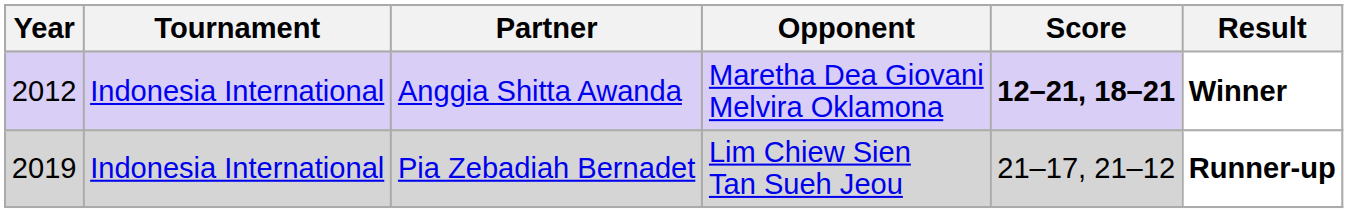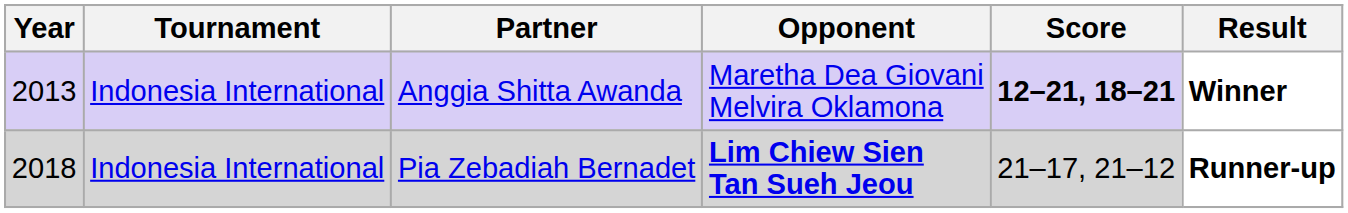 <table class="sortable wikitable" style="font-size: 90%;">
 <tr>
 <th>Year</th>
 <th>Tournament</th>
 <th>Partner</th>
 <th>Opponent</th>
 <th>Score</th>
 <th>Result</th>
 </tr>
 <tr style="background:#D8CEF6">
-<td align="center">2012</td>
+<td align="center">2013</td>
 <td align="left"><a href='#'>Indonesia International</a></td>
 <td align="left"> <a href='#'>Anggia Shitta Awanda</a></td>
 <td align="left"> <a href='#'>Maretha Dea Giovani</a> <br>  <a href='#'>Melvira Oklamona</a></td>
 <td align="left"><strong>12–21, 18–21</strong></td>
 <td style="text-align:left; background:white"> <strong>Winner</strong></td>
 </tr>
 <tr style="background:#D5D5D5">
-<td align="center">2019</td>
+<td align="center">2018</td>
 <td align="left"><a href='#'>Indonesia International</a></td>
 <td align="left"> <a href='#'>Pia Zebadiah Bernadet</a></td>
-<td align="left"> <a href='#'>Lim Chiew Sien</a> <br>  <a href='#'>Tan Sueh Jeou</a></td>
+<td align="left"><strong> <a href='#'>Lim Chiew Sien</a> <br>  <a href='#'>Tan Sueh Jeou</a></strong></td>
 <td align="left">21–17, 21–12</td>
 <td style="text-align:left; background:white"> <strong>Runner-up</strong></td>
 </tr>
 </table>
